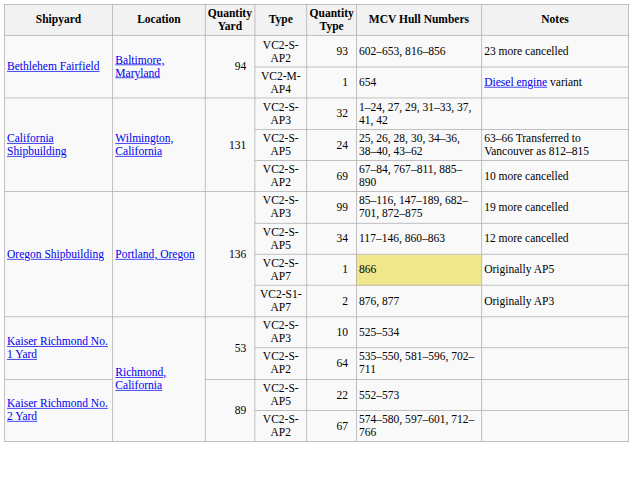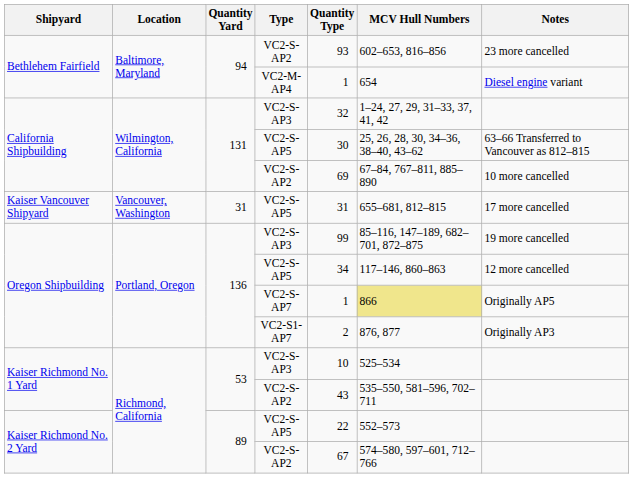 <table class="wikitable">
 <tr>
 <th>Shipyard</th>
 <th>Location</th>
 <th>Quantity<br>Yard</th>
 <th>Type</th>
 <th>Quantity<br>Type</th>
 <th>MCV Hull Numbers</th>
 <th>Notes</th>
 </tr>
 <tr>
 <td rowspan="2"><a href='#'>Bethlehem Fairfield</a></td>
 <td rowspan="2"><a href='#'>Baltimore, Maryland</a></td>
 <td rowspan="2" align="right">94  </td>
 <td align="center">VC2-S-AP2</td>
 <td align="right">93  </td>
 <td>602–653, 816–856</td>
 <td>23 more cancelled</td>
 </tr>
 <tr>
 <td align="center">VC2-M-AP4</td>
 <td align="right">1  </td>
 <td>654</td>
 <td><a href='#'>Diesel engine</a> variant</td>
 </tr>
 <tr>
 <td rowspan="3"><a href='#'>California Shipbuilding</a></td>
 <td rowspan="3"><a href='#'>Wilmington, California</a></td>
 <td rowspan="3" align="right">131  </td>
 <td align="center">VC2-S-AP3</td>
 <td align="right">32  </td>
 <td>1–24, 27, 29, 31–33, 37, 41, 42</td>
 <td></td>
 </tr>
 <tr>
 <td align="center">VC2-S-AP5</td>
-<td align="right">24  </td>
+<td align="right">30  </td>
 <td>25, 26, 28, 30, 34–36, 38–40, 43–62</td>
 <td>63–66 Transferred to Vancouver as 812–815</td>
 </tr>
 <tr>
 <td align="center">VC2-S-AP2</td>
 <td align="right">69  </td>
 <td>67–84, 767–811, 885–890</td>
 <td>10 more cancelled</td>
+</tr>
+<tr>
+<td><a href='#'>Kaiser Vancouver Shipyard</a></td>
+<td><a href='#'>Vancouver, Washington</a></td>
+<td align="right">31  </td>
+<td align="center">VC2-S-AP5</td>
+<td align="right">31  </td>
+<td>655–681, 812–815</td>
+<td>17 more cancelled</td>
 </tr>
 <tr>
 <td rowspan="4"><a href='#'>Oregon Shipbuilding</a></td>
 <td rowspan="4"><a href='#'>Portland, Oregon</a></td>
 <td rowspan="4" align="right">136  </td>
 <td align="center">VC2-S-AP3</td>
 <td align="right">99  </td>
 <td>85–116, 147–189, 682–701, 872–875</td>
 <td>19 more cancelled</td>
 </tr>
 <tr>
 <td align="center">VC2-S-AP5</td>
 <td align="right">34  </td>
 <td>117–146, 860–863</td>
 <td>12 more cancelled</td>
 </tr>
 <tr>
 <td align="center">VC2-S-AP7</td>
 <td align="right">1  </td>
 <td style="background: khaki;">866</td>
 <td>Originally AP5</td>
 </tr>
 <tr>
 <td align="center">VC2-S1-AP7</td>
 <td align="right">2  </td>
 <td>876, 877</td>
 <td>Originally AP3</td>
 </tr>
 <tr>
 <td rowspan="2"><a href='#'>Kaiser Richmond No. 1 Yard</a></td>
 <td rowspan="4"><a href='#'>Richmond, California</a></td>
 <td rowspan="2" align="right">53  </td>
 <td align="center">VC2-S-AP3</td>
 <td align="right">10  </td>
 <td>525–534</td>
 <td></td>
 </tr>
 <tr>
 <td align="center">VC2-S-AP2</td>
-<td align="right">64  </td>
+<td align="right">43  </td>
 <td>535–550, 581–596, 702–711</td>
 <td></td>
 </tr>
 <tr>
 <td rowspan="2"><a href='#'>Kaiser Richmond No. 2 Yard</a></td>
 <td rowspan="2" align="right">89  </td>
 <td align="center">VC2-S-AP5</td>
 <td align="right">22  </td>
 <td>552–573</td>
 <td></td>
 </tr>
 <tr>
 <td align="center">VC2-S-AP2</td>
 <td align="right">67  </td>
 <td>574–580, 597–601, 712–766</td>
 <td></td>
 </tr>
 </table>
